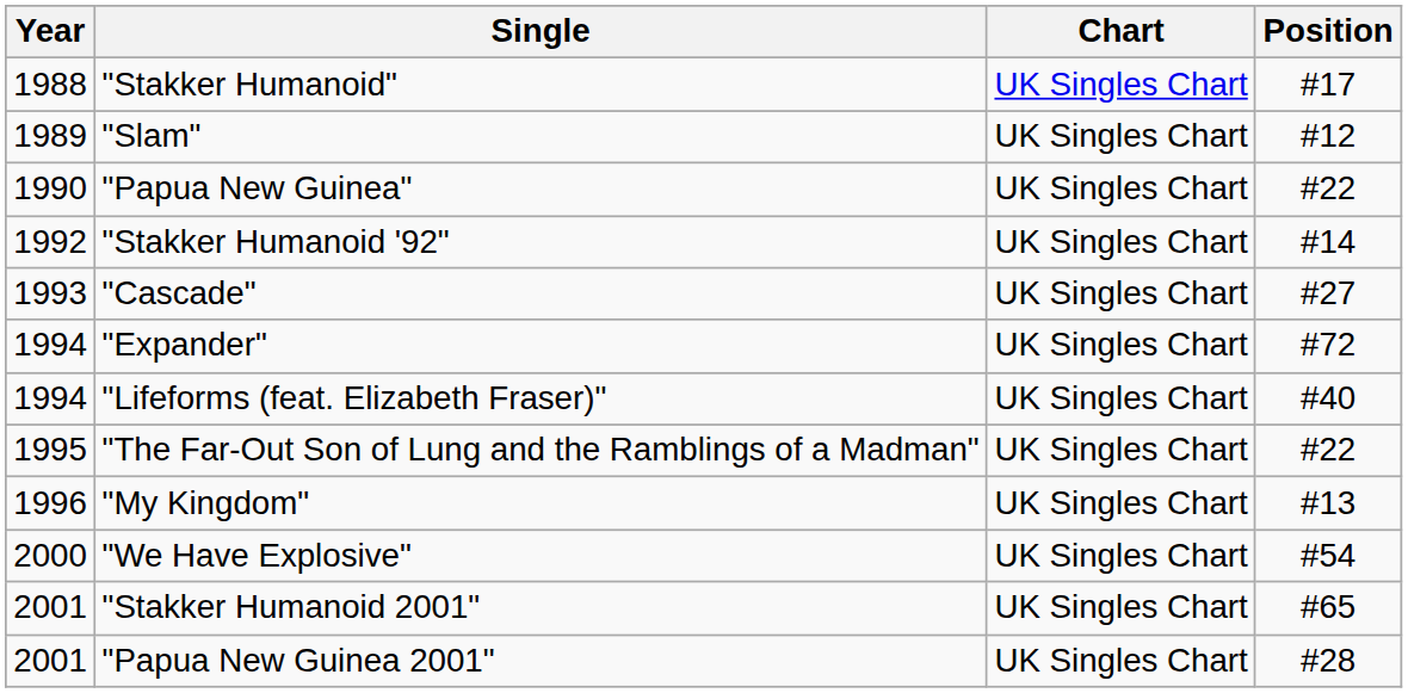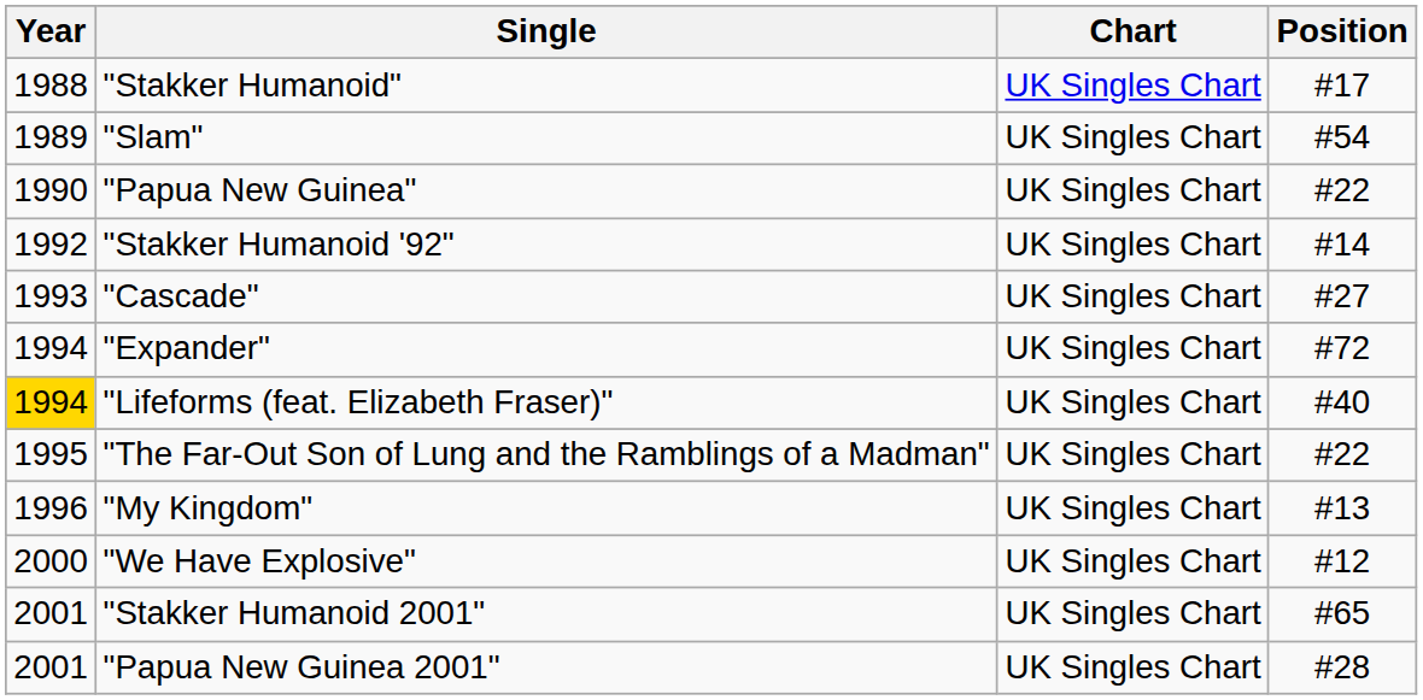 <table class="wikitable">
 <tr>
 <th align="left">Year</th>
 <th align="left">Single</th>
 <th align="left">Chart</th>
 <th align="left">Position</th>
 </tr>
 <tr>
 <td align="left">1988</td>
 <td align="left">"Stakker Humanoid"</td>
 <td align="left"><a href='#'>UK Singles Chart</a></td>
 <td style="text-align:center;">#17</td>
 </tr>
 <tr>
 <td align="left">1989</td>
 <td align="left">"Slam"</td>
 <td align="left">UK Singles Chart</td>
-<td style="text-align:center;">#12</td>
+<td style="text-align:center;">#54</td>
 </tr>
 <tr>
 <td align="left">1990</td>
 <td align="left">"Papua New Guinea"</td>
 <td align="left">UK Singles Chart</td>
 <td style="text-align:center;">#22</td>
 </tr>
 <tr>
 <td align="left">1992</td>
 <td align="left">"Stakker Humanoid '92"</td>
 <td align="left">UK Singles Chart</td>
 <td style="text-align:center;">#14</td>
 </tr>
 <tr>
 <td align="left">1993</td>
 <td align="left">"Cascade"</td>
 <td align="left">UK Singles Chart</td>
 <td style="text-align:center;">#27</td>
 </tr>
 <tr>
 <td align="left">1994</td>
 <td align="left">"Expander"</td>
 <td align="left">UK Singles Chart</td>
 <td style="text-align:center;">#72</td>
 </tr>
 <tr>
-<td align="left">1994</td>
+<td align="left" style="background: gold;">1994</td>
 <td align="left">"Lifeforms (feat. Elizabeth Fraser)"</td>
 <td align="left">UK Singles Chart</td>
 <td style="text-align:center;">#40</td>
 </tr>
 <tr>
 <td align="left">1995</td>
 <td align="left">"The Far-Out Son of Lung and the Ramblings of a Madman"</td>
 <td align="left">UK Singles Chart</td>
 <td style="text-align:center;">#22</td>
 </tr>
 <tr>
 <td align="left">1996</td>
 <td align="left">"My Kingdom"</td>
 <td align="left">UK Singles Chart</td>
 <td style="text-align:center;">#13</td>
 </tr>
 <tr>
 <td align="left">2000</td>
 <td align="left">"We Have Explosive"</td>
 <td align="left">UK Singles Chart</td>
-<td style="text-align:center;">#54</td>
+<td style="text-align:center;">#12</td>
 </tr>
 <tr>
 <td align="left">2001</td>
 <td align="left">"Stakker Humanoid 2001"</td>
 <td align="left">UK Singles Chart</td>
 <td style="text-align:center;">#65</td>
 </tr>
 <tr>
 <td align="left">2001</td>
 <td align="left">"Papua New Guinea 2001"</td>
 <td align="left">UK Singles Chart</td>
 <td style="text-align:center;">#28</td>
 </tr>
 </table>
